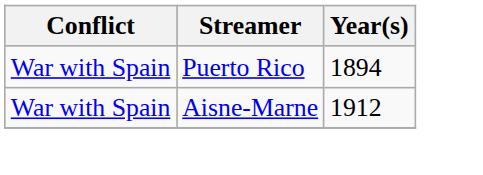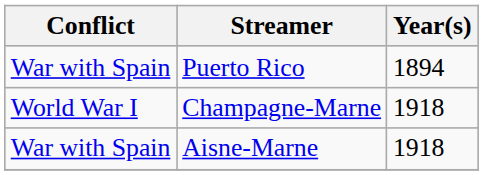 <table class="wikitable" align="left">
 <tr bgcolor="#efefef">
 <th>Conflict</th>
 <th>Streamer</th>
 <th>Year(s)</th>
 </tr>
 <tr>
 <td><a href='#'>War with Spain</a></td>
 <td><a href='#'>Puerto Rico</a></td>
 <td>1894</td>
 </tr>
 <tr>
+<td><a href='#'>World War I</a></td>
+<td><a href='#'>Champagne-Marne</a></td>
+<td>1918</td>
+</tr>
+<tr>
 <td><a href='#'>War with Spain</a></td>
 <td><a href='#'>Aisne-Marne</a></td>
-<td>1912</td>
+<td>1918</td>
 </tr>
 <tr>
 </tr>
 </table>
